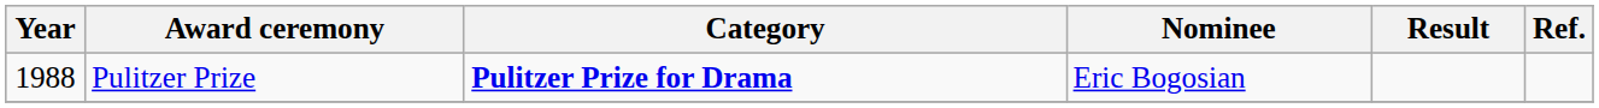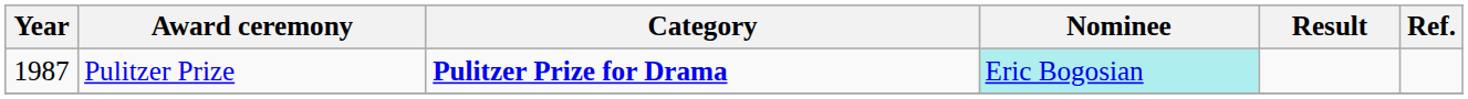 <table class="wikitable" width="95%">
 <tr>
 <th width="5%">Year</th>
 <th width="25%">Award ceremony</th>
 <th width="40%">Category</th>
 <th width="20%">Nominee</th>
 <th width="10%">Result</th>
 <th class=unsortable>Ref.</th>
 </tr>
 <tr>
-<td rowspan="1" align="center">1988</td>
+<td rowspan="1" align="center">1987</td>
 <td rowspan="1"><a href='#'>Pulitzer Prize</a></td>
 <td><strong><a href='#'>Pulitzer Prize for Drama</a></strong></td>
-<td><a href='#'>Eric Bogosian</a></td>
+<td style="background: paleturquoise;"><a href='#'>Eric Bogosian</a></td>
 <td></td>
 <td></td>
 </tr>
 <tr>
 </tr>
 </table>
